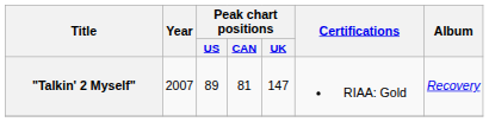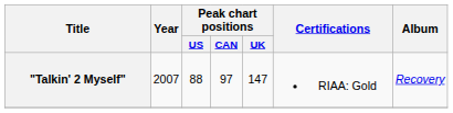 <table class="wikitable plainrowheaders" style="text-align:center;">
 <tr>
 <th scope="col" rowspan="2" style="width:20em;">Title</th>
 <th scope="col" rowspan="2" style="width:2em;">Year</th>
 <th scope="col" colspan="3">Peak chart positions</th>
 <th scope="col" rowspan="2" style="width:13em;"><a href='#'>Certifications</a></th>
 <th scope="col" rowspan="2" style="width:2em;">Album</th>
 </tr>
 <tr>
 <th style="width:3em; font-size:90%"><a href='#'>US</a><br></th>
 <th style="width:3em; font-size:90%"><a href='#'>CAN</a><br></th>
 <th style="width:3em; font-size:90%"><a href='#'>UK</a><br></th>
 </tr>
 <tr>
 <th scope="row">"Talkin' 2 Myself"<br></th>
 <td>2007</td>
-<td>89</td>
-<td>81</td>
+<td>88</td>
+<td>97</td>
 <td>147</td>
 <td><br><ul><li>RIAA: Gold</li></ul></td>
 <td><em><a href='#'>Recovery</a></em></td>
 </tr>
 <tr>
 </tr>
 </table>
